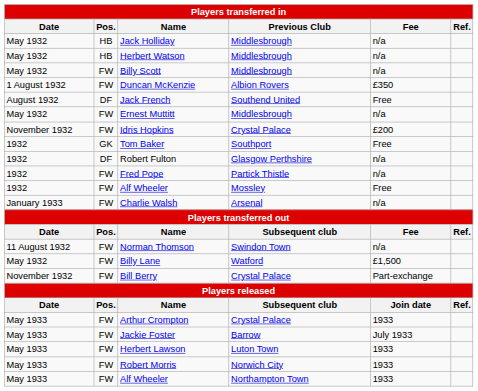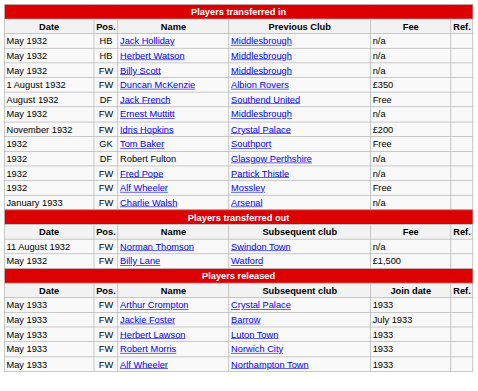 <table style="font-size:95%;" class="wikitable">
 <tr>
 <th style="background:#d00; color:white; text-align:center;" colspan="6">Players transferred in</th>
 </tr>
 <tr>
 <th style="width:140px;">Date</th>
 <th style="width:25px;">Pos.</th>
 <th style="width:175px;">Name</th>
 <th style="width:225px;">Previous Club</th>
 <th style="width:125px;">Fee</th>
 <th style="width:25px;">Ref.</th>
 </tr>
 <tr>
 <td>May 1932</td>
 <td style="text-align:center;">HB</td>
 <td> <a href='#'>Jack Holliday</a></td>
 <td> <a href='#'>Middlesbrough</a></td>
 <td>n/a</td>
 <td></td>
 </tr>
 <tr>
 <td>May 1932</td>
 <td style="text-align:center;">HB</td>
 <td> <a href='#'>Herbert Watson</a></td>
 <td> <a href='#'>Middlesbrough</a></td>
 <td>n/a</td>
 <td></td>
 </tr>
 <tr>
 <td>May 1932</td>
 <td style="text-align:center;">FW</td>
 <td> <a href='#'>Billy Scott</a></td>
 <td> <a href='#'>Middlesbrough</a></td>
 <td>n/a</td>
 <td></td>
 </tr>
 <tr>
 <td>1 August 1932</td>
 <td style="text-align:center;">FW</td>
 <td> <a href='#'>Duncan McKenzie</a></td>
 <td> <a href='#'>Albion Rovers</a></td>
 <td>£350</td>
 <td></td>
 </tr>
 <tr>
 <td>August 1932</td>
 <td style="text-align:center;">DF</td>
 <td> <a href='#'>Jack French</a></td>
 <td> <a href='#'>Southend United</a></td>
 <td>Free</td>
 <td></td>
 </tr>
 <tr>
 <td>May 1932</td>
 <td style="text-align:center;">FW</td>
 <td> <a href='#'>Ernest Muttitt</a></td>
 <td> <a href='#'>Middlesbrough</a></td>
 <td>n/a</td>
 <td></td>
 </tr>
 <tr>
 <td>November 1932</td>
 <td style="text-align:center;">FW</td>
 <td> <a href='#'>Idris Hopkins</a></td>
 <td> <a href='#'>Crystal Palace</a></td>
 <td>£200</td>
 <td></td>
 </tr>
 <tr>
 <td>1932</td>
 <td style="text-align:center;">GK</td>
 <td> <a href='#'>Tom Baker</a></td>
 <td> <a href='#'>Southport</a></td>
 <td>Free</td>
 <td></td>
 </tr>
 <tr>
 <td>1932</td>
 <td style="text-align:center;">DF</td>
 <td> Robert Fulton</td>
 <td> <a href='#'>Glasgow Perthshire</a></td>
 <td>n/a</td>
 <td></td>
 </tr>
 <tr>
 <td>1932</td>
 <td style="text-align:center;">FW</td>
 <td> <a href='#'>Fred Pope</a></td>
 <td> <a href='#'>Partick Thistle</a></td>
 <td>n/a</td>
 <td></td>
 </tr>
 <tr>
 <td>1932</td>
 <td style="text-align:center;">FW</td>
 <td> <a href='#'>Alf Wheeler</a></td>
 <td> <a href='#'>Mossley</a></td>
 <td>Free</td>
 <td></td>
 </tr>
 <tr>
 <td>January 1933</td>
 <td style="text-align:center;">FW</td>
 <td> <a href='#'>Charlie Walsh</a></td>
 <td> <a href='#'>Arsenal</a></td>
 <td>n/a</td>
 <td></td>
 </tr>
 <tr>
 <th style="background:#d00; color:white; text-align:center;" colspan="6">Players transferred out</th>
 </tr>
 <tr>
 <th>Date</th>
 <th>Pos.</th>
 <th>Name</th>
 <th>Subsequent club</th>
 <th>Fee</th>
 <th>Ref.</th>
 </tr>
 <tr>
 <td>11 August 1932</td>
 <td style="text-align:center;">FW</td>
 <td> <a href='#'>Norman Thomson</a></td>
 <td> <a href='#'>Swindon Town</a></td>
 <td>n/a</td>
 <td></td>
 </tr>
 <tr>
 <td>May 1932</td>
 <td style="text-align:center;">FW</td>
 <td> <a href='#'>Billy Lane</a></td>
 <td> <a href='#'>Watford</a></td>
 <td>£1,500</td>
 <td></td>
 </tr>
 <tr>
-<td>November 1932</td>
-<td style="text-align:center;">FW</td>
-<td> <a href='#'>Bill Berry</a></td>
-<td> <a href='#'>Crystal Palace</a></td>
-<td>Part-exchange</td>
-<td></td>
-</tr>
-<tr>
 <th style="background:#d00; color:white; text-align:center;" colspan="6">Players released</th>
 </tr>
 <tr>
 <th>Date</th>
 <th>Pos.</th>
 <th>Name</th>
 <th>Subsequent club</th>
 <th>Join date</th>
 <th>Ref.</th>
 </tr>
 <tr>
 <td>May 1933</td>
 <td style="text-align:center;">FW</td>
 <td> <a href='#'>Arthur Crompton</a></td>
 <td> <a href='#'>Crystal Palace</a></td>
 <td>1933</td>
 <td></td>
 </tr>
 <tr>
 <td>May 1933</td>
 <td style="text-align:center;">FW</td>
 <td> <a href='#'>Jackie Foster</a></td>
 <td> <a href='#'>Barrow</a></td>
 <td>July 1933</td>
 <td></td>
 </tr>
 <tr>
 <td>May 1933</td>
 <td style="text-align:center;">FW</td>
 <td> <a href='#'>Herbert Lawson</a></td>
 <td> <a href='#'>Luton Town</a></td>
 <td>1933</td>
 <td></td>
 </tr>
 <tr>
 <td>May 1933</td>
 <td style="text-align:center;">FW</td>
 <td> <a href='#'>Robert Morris</a></td>
 <td> <a href='#'>Norwich City</a></td>
 <td>1933</td>
 <td></td>
 </tr>
 <tr>
 <td>May 1933</td>
 <td style="text-align:center;">FW</td>
 <td> <a href='#'>Alf Wheeler</a></td>
 <td> <a href='#'>Northampton Town</a></td>
 <td>1933</td>
 <td></td>
 </tr>
 </table>
